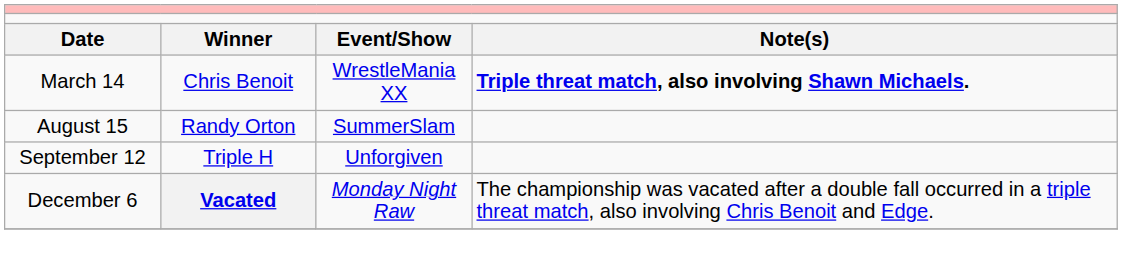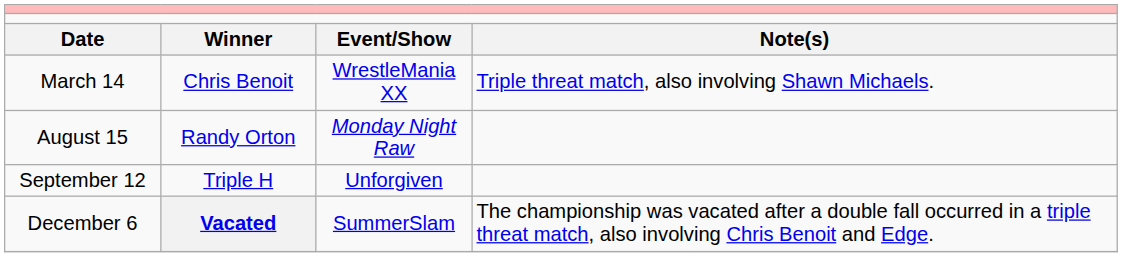 <table class="wikitable" style="text-align:center; width:100%;">
 <tr style="background:#FBB;">
 <td colspan="5"></td>
 </tr>
 <tr>
 <td colspan="5"><strong></strong></td>
 </tr>
 <tr>
 <th width=14%>Date</th>
 <th width=14%>Winner</th>
 <th width=14%>Event/Show</th>
 <th width=58%>Note(s)</th>
 </tr>
 <tr>
 <td>March 14</td>
 <td><a href='#'>Chris Benoit</a></td>
 <td><a href='#'>WrestleMania XX</a></td>
-<td align=left><strong><a href='#'>Triple threat match</a>, also involving <a href='#'>Shawn Michaels</a>.</strong></td>
+<td align=left><a href='#'>Triple threat match</a>, also involving <a href='#'>Shawn Michaels</a>.</td>
 </tr>
 <tr>
 <td>August 15</td>
 <td><a href='#'>Randy Orton</a></td>
-<td><a href='#'>SummerSlam</a></td>
+<td><em><a href='#'>Monday Night Raw</a></em></td>
 <td></td>
 </tr>
 <tr>
 <td>September 12</td>
 <td><a href='#'>Triple H</a></td>
 <td><a href='#'>Unforgiven</a></td>
 <td></td>
 </tr>
 <tr>
 <td>December 6</td>
 <th><a href='#'>Vacated</a></th>
-<td><em><a href='#'>Monday Night Raw</a></em></td>
+<td><a href='#'>SummerSlam</a></td>
 <td align=left>The championship was vacated after a double fall occurred in a <a href='#'>triple threat match</a>, also involving <a href='#'>Chris Benoit</a> and <a href='#'>Edge</a>.</td>
 </tr>
 <tr>
 </tr>
 </table>
